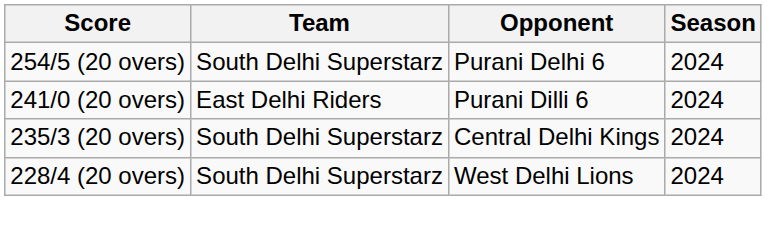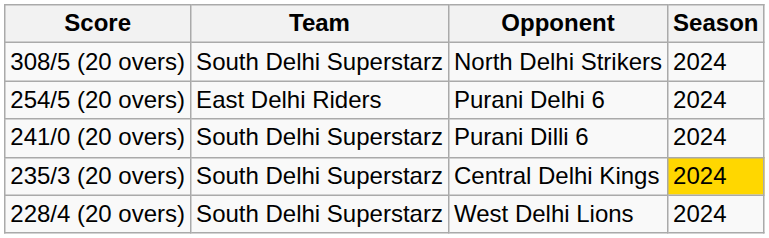 <table class="wikitable">
 <tr>
 <th>Score</th>
 <th>Team</th>
 <th>Opponent</th>
 <th>Season</th>
 </tr>
 <tr>
+<td>308/5 (20 overs)</td>
+<td>South Delhi Superstarz</td>
+<td>North Delhi Strikers</td>
+<td>2024</td>
+</tr>
+<tr>
 <td>254/5 (20 overs)</td>
-<td>South Delhi Superstarz</td>
+<td>East Delhi Riders</td>
 <td>Purani Delhi 6</td>
 <td>2024</td>
 </tr>
 <tr>
 <td>241/0 (20 overs)</td>
-<td>East Delhi Riders</td>
+<td>South Delhi Superstarz</td>
 <td>Purani Dilli 6</td>
 <td>2024</td>
 </tr>
 <tr>
 <td>235/3 (20 overs)</td>
 <td>South Delhi Superstarz</td>
 <td>Central Delhi Kings</td>
-<td>2024</td>
+<td style="background: gold;">2024</td>
 </tr>
 <tr>
 <td>228/4 (20 overs)</td>
 <td>South Delhi Superstarz</td>
 <td>West Delhi Lions</td>
 <td>2024</td>
 </tr>
 </table>
